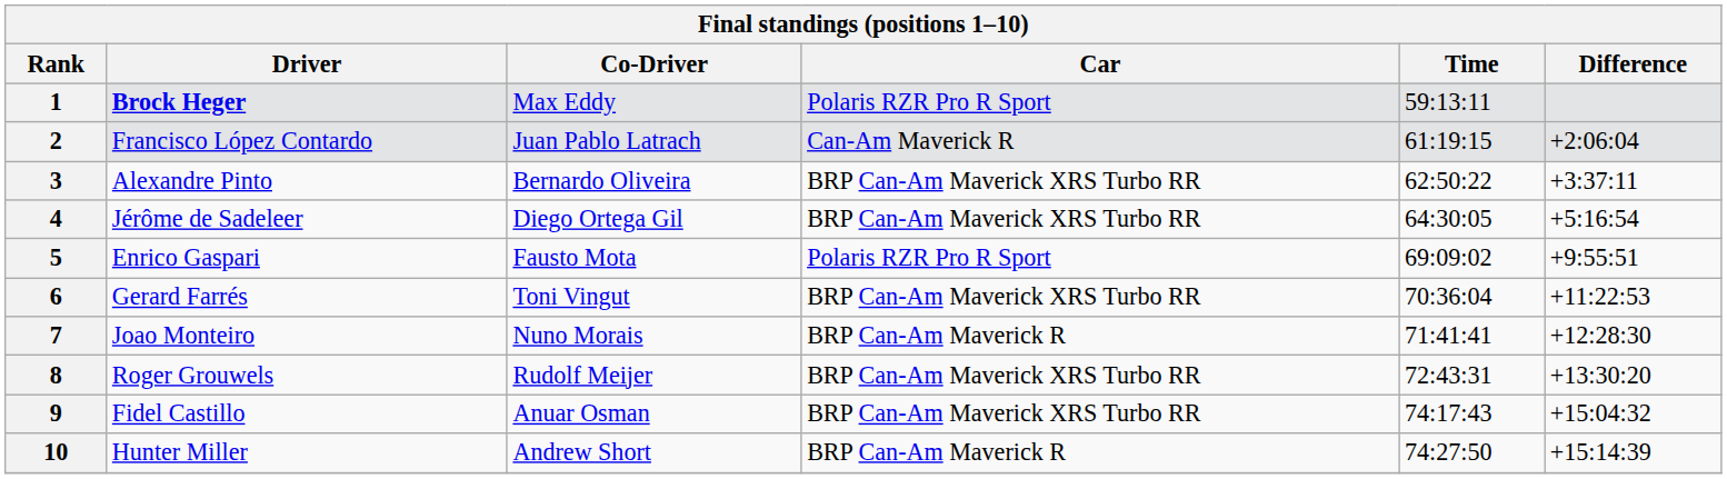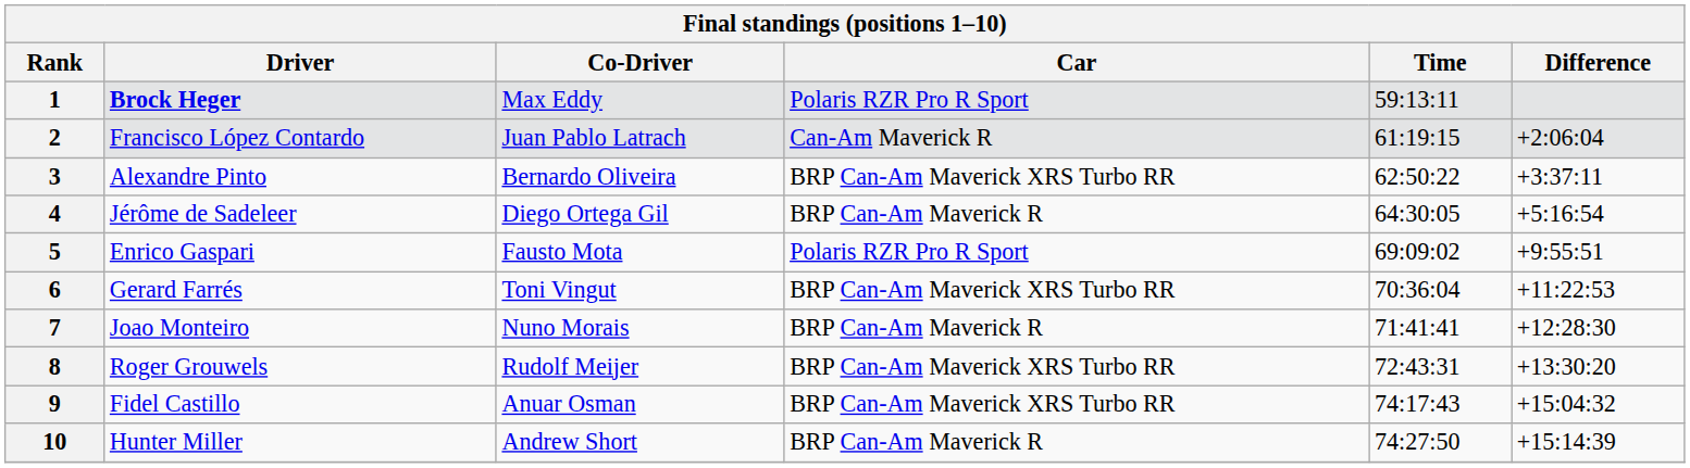 <table class="wikitable" style="width:70em;margin-bottom:0;">
 <tr>
 <th colspan=6>Final standings (positions 1–10)</th>
 </tr>
 <tr>
 <th>Rank</th>
 <th>Driver</th>
 <th>Co-Driver</th>
 <th>Car</th>
 <th>Time</th>
 <th>Difference</th>
 </tr>
 <tr style="background:#e3e4e5;">
 <th>1</th>
 <td><strong> <a href='#'>Brock Heger</a></strong></td>
 <td> <a href='#'>Max Eddy</a></td>
 <td><a href='#'>Polaris RZR Pro R Sport</a></td>
 <td>59:13:11</td>
 <td></td>
 </tr>
 <tr style="background:#e3e4e5;">
 <th>2</th>
 <td> <a href='#'>Francisco López Contardo</a></td>
 <td> <a href='#'>Juan Pablo Latrach</a></td>
 <td><a href='#'>Can-Am</a> Maverick R</td>
 <td>61:19:15</td>
 <td>+2:06:04</td>
 </tr>
 <tr>
 <th>3</th>
 <td> <a href='#'>Alexandre Pinto</a></td>
 <td> <a href='#'>Bernardo Oliveira</a></td>
 <td>BRP <a href='#'>Can-Am</a> Maverick XRS Turbo RR</td>
 <td>62:50:22</td>
 <td>+3:37:11</td>
 </tr>
 <tr>
 <th>4</th>
 <td> <a href='#'>Jérôme de Sadeleer</a></td>
 <td> <a href='#'>Diego Ortega Gil</a></td>
-<td>BRP <a href='#'>Can-Am</a> Maverick XRS Turbo RR</td>
+<td>BRP <a href='#'>Can-Am</a> Maverick R</td>
 <td>64:30:05</td>
 <td>+5:16:54</td>
 </tr>
 <tr>
 <th>5</th>
 <td> <a href='#'>Enrico Gaspari</a></td>
 <td> <a href='#'>Fausto Mota</a></td>
 <td><a href='#'>Polaris RZR Pro R Sport</a></td>
 <td>69:09:02</td>
 <td>+9:55:51</td>
 </tr>
 <tr>
 <th>6</th>
 <td> <a href='#'>Gerard Farrés</a></td>
 <td> <a href='#'>Toni Vingut</a></td>
 <td>BRP <a href='#'>Can-Am</a> Maverick XRS Turbo RR</td>
 <td>70:36:04</td>
 <td>+11:22:53</td>
 </tr>
 <tr>
 <th>7</th>
 <td> <a href='#'>Joao Monteiro</a></td>
 <td> <a href='#'>Nuno Morais</a></td>
 <td>BRP <a href='#'>Can-Am</a> Maverick R</td>
 <td>71:41:41</td>
 <td>+12:28:30</td>
 </tr>
 <tr>
 <th>8</th>
 <td> <a href='#'>Roger Grouwels</a></td>
 <td> <a href='#'>Rudolf Meijer</a></td>
 <td>BRP <a href='#'>Can-Am</a> Maverick XRS Turbo RR</td>
 <td>72:43:31</td>
 <td>+13:30:20</td>
 </tr>
 <tr>
 <th>9</th>
 <td> <a href='#'>Fidel Castillo</a></td>
 <td> <a href='#'>Anuar Osman</a></td>
 <td>BRP <a href='#'>Can-Am</a> Maverick XRS Turbo RR</td>
 <td>74:17:43</td>
 <td>+15:04:32</td>
 </tr>
 <tr>
 <th>10</th>
 <td> <a href='#'>Hunter Miller</a></td>
 <td> <a href='#'>Andrew Short</a></td>
 <td>BRP <a href='#'>Can-Am</a> Maverick R</td>
 <td>74:27:50</td>
 <td>+15:14:39</td>
 </tr>
 <tr>
 </tr>
 </table>
